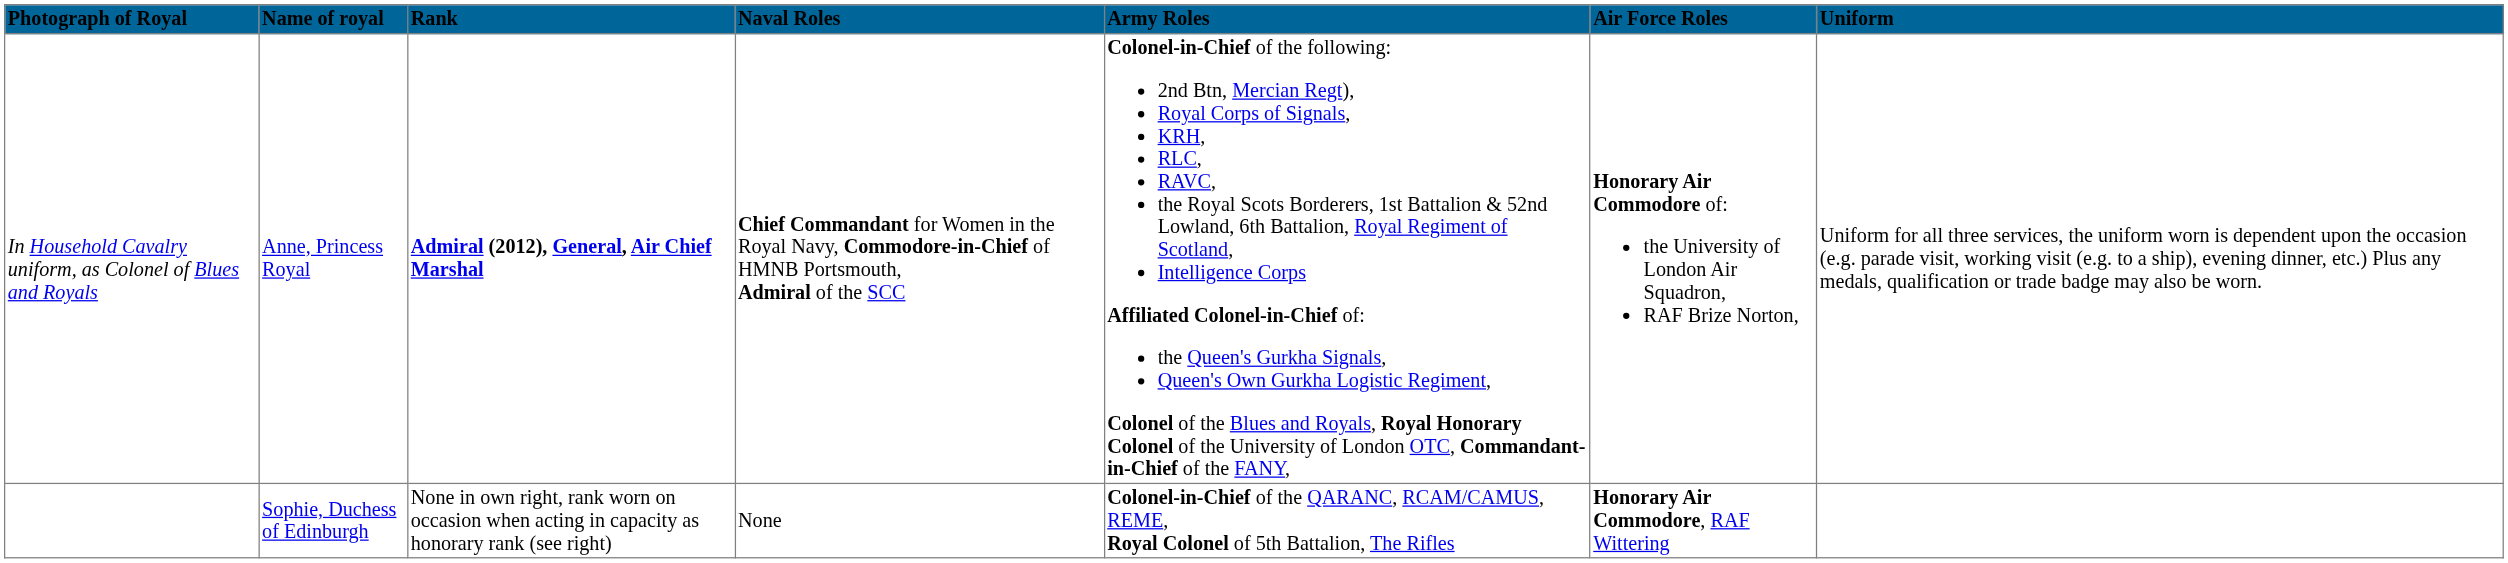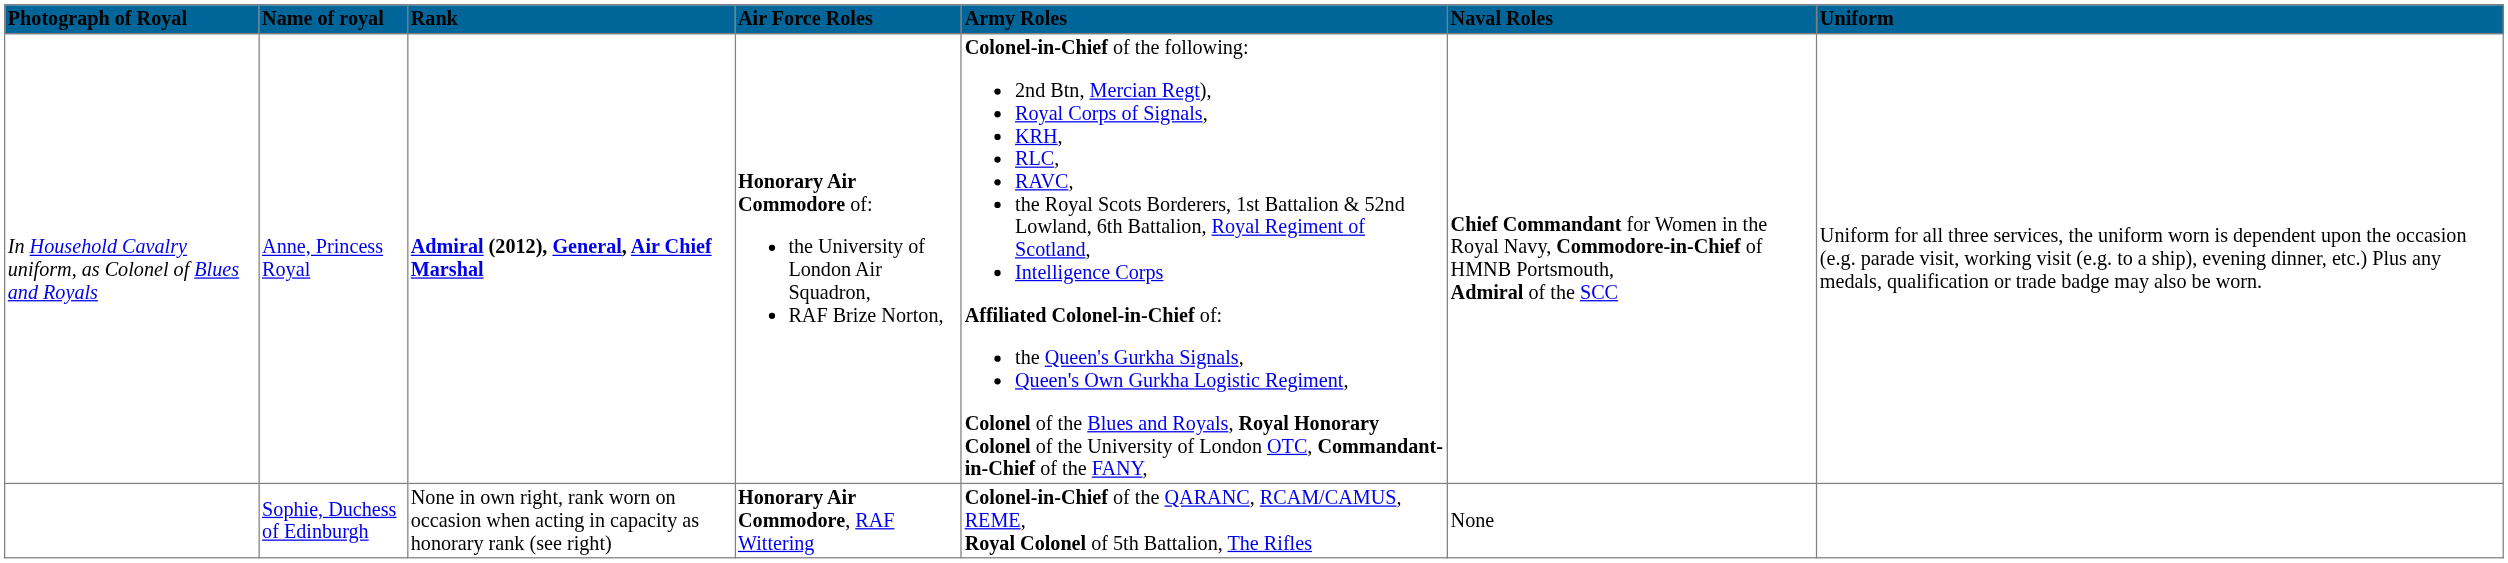 <table border="1" cellspacing="1" cellpadding="2" style="border-collapse: collapse;">
 <tr ---- bgcolor=#006699>
 <td><strong><span>Photograph of Royal</span></strong></td>
 <td><strong><span>Name of royal</span></strong></td>
 <td><strong><span>Rank</span></strong></td>
+<td><strong><span>Air Force Roles</span></strong></td>
+<td><strong><span>Army Roles</span></strong></td>
 <td><strong><span>Naval Roles</span></strong></td>
-<td><strong><span>Army Roles</span></strong></td>
-<td><strong><span>Air Force Roles</span></strong></td>
 <td><strong><span>Uniform</span></strong></td>
 </tr>
 <tr>
 <td><br><em>In <a href='#'>Household Cavalry</a> uniform, as Colonel of <a href='#'>Blues and Royals</a></em></td>
 <td><a href='#'>Anne, Princess Royal</a></td>
 <td><strong><a href='#'>Admiral</a> (2012), <a href='#'>General</a>, <a href='#'>Air Chief Marshal</a></strong></td>
+<td><strong>Honorary Air Commodore</strong> of:<br><ul><li>the University of London Air Squadron,</li><li>RAF Brize Norton,</li></ul></td>
+<td><strong>Colonel-in-Chief</strong> of the following:<br><ul><li>2nd Btn, <a href='#'>Mercian Regt</a>),</li><li><a href='#'>Royal Corps of Signals</a>,</li><li><a href='#'>KRH</a>,</li><li><a href='#'>RLC</a>,</li><li><a href='#'>RAVC</a>,</li><li>the Royal Scots Borderers, 1st Battalion  &  52nd Lowland, 6th Battalion, <a href='#'>Royal Regiment of Scotland</a>,</li><li><a href='#'>Intelligence Corps</a></li></ul><strong>Affiliated Colonel-in-Chief</strong> of:<ul><li>the <a href='#'>Queen's Gurkha Signals</a>,</li><li><a href='#'>Queen's Own Gurkha Logistic Regiment</a>,</li></ul><strong>Colonel</strong> of the <a href='#'>Blues and Royals</a>, <strong>Royal Honorary Colonel</strong> of the University of London <a href='#'>OTC</a>, <strong>Commandant-in-Chief</strong> of the <a href='#'>FANY</a>,</td>
 <td><strong>Chief Commandant</strong> for Women in the Royal Navy, <strong>Commodore-in-Chief</strong> of HMNB Portsmouth,<br><strong>Admiral</strong> of the <a href='#'>SCC</a></td>
-<td><strong>Colonel-in-Chief</strong> of the following:<br><ul><li>2nd Btn, <a href='#'>Mercian Regt</a>),</li><li><a href='#'>Royal Corps of Signals</a>,</li><li><a href='#'>KRH</a>,</li><li><a href='#'>RLC</a>,</li><li><a href='#'>RAVC</a>,</li><li>the Royal Scots Borderers, 1st Battalion  &  52nd Lowland, 6th Battalion, <a href='#'>Royal Regiment of Scotland</a>,</li><li><a href='#'>Intelligence Corps</a></li></ul><strong>Affiliated Colonel-in-Chief</strong> of:<ul><li>the <a href='#'>Queen's Gurkha Signals</a>,</li><li><a href='#'>Queen's Own Gurkha Logistic Regiment</a>,</li></ul><strong>Colonel</strong> of the <a href='#'>Blues and Royals</a>, <strong>Royal Honorary Colonel</strong> of the University of London <a href='#'>OTC</a>, <strong>Commandant-in-Chief</strong> of the <a href='#'>FANY</a>,</td>
-<td><strong>Honorary Air Commodore</strong> of:<br><ul><li>the University of London Air Squadron,</li><li>RAF Brize Norton,</li></ul></td>
 <td>Uniform for all three services, the uniform worn is dependent upon the occasion (e.g. parade visit, working visit (e.g. to a ship), evening dinner, etc.) Plus any medals, qualification or trade badge may also be worn.</td>
 </tr>
 <tr>
 <td></td>
 <td><a href='#'>Sophie, Duchess of Edinburgh</a></td>
 <td>None in own right, rank worn on occasion when acting in capacity as honorary rank (see right)</td>
+<td><strong>Honorary Air Commodore</strong>, <a href='#'>RAF Wittering</a></td>
+<td><strong>Colonel-in-Chief</strong> of the <a href='#'>QARANC</a>, <a href='#'>RCAM/CAMUS</a>, <a href='#'>REME</a>,<br><strong>Royal Colonel</strong> of 5th Battalion, <a href='#'>The Rifles</a></td>
 <td>None</td>
-<td><strong>Colonel-in-Chief</strong> of the <a href='#'>QARANC</a>, <a href='#'>RCAM/CAMUS</a>, <a href='#'>REME</a>,<br><strong>Royal Colonel</strong> of 5th Battalion, <a href='#'>The Rifles</a></td>
-<td><strong>Honorary Air Commodore</strong>, <a href='#'>RAF Wittering</a></td>
 <td></td>
 </tr>
 </table>
